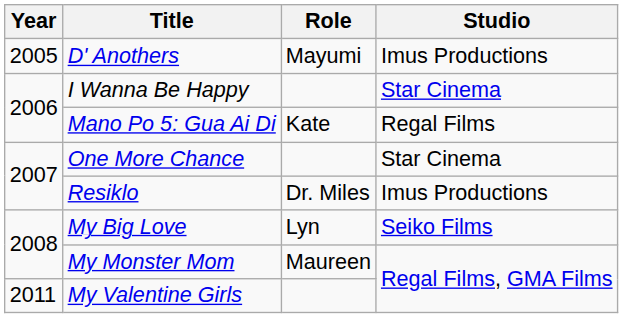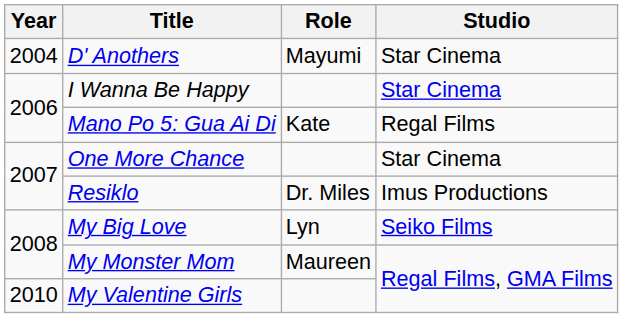 <table class="wikitable" style="font-size: 100%;">
 <tr>
 <th>Year</th>
 <th>Title</th>
 <th>Role</th>
 <th>Studio</th>
 </tr>
 <tr>
-<td>2005</td>
+<td>2004</td>
 <td><em><a href='#'>D' Anothers</a></em></td>
 <td>Mayumi</td>
-<td>Imus Productions</td>
+<td>Star Cinema</td>
 </tr>
 <tr>
 <td rowspan=2>2006</td>
 <td><em>I Wanna Be Happy</em></td>
 <td></td>
 <td><a href='#'>Star Cinema</a></td>
 </tr>
 <tr>
 <td><em><a href='#'>Mano Po 5: Gua Ai Di</a></em></td>
 <td>Kate</td>
 <td>Regal Films</td>
 </tr>
 <tr>
 <td rowspan=2>2007</td>
 <td><em><a href='#'>One More Chance</a></em></td>
 <td></td>
 <td>Star Cinema</td>
 </tr>
 <tr>
 <td><em><a href='#'>Resiklo</a></em></td>
 <td>Dr. Miles</td>
 <td>Imus Productions</td>
 </tr>
 <tr>
 <td rowspan=2>2008</td>
 <td><em><a href='#'>My Big Love</a></em></td>
 <td>Lyn</td>
 <td><a href='#'>Seiko Films</a></td>
 </tr>
 <tr>
 <td><em><a href='#'>My Monster Mom</a></em></td>
 <td>Maureen</td>
 <td rowspan=2><a href='#'>Regal Films</a>, <a href='#'>GMA Films</a></td>
 </tr>
 <tr>
-<td>2011</td>
+<td>2010</td>
 <td><em><a href='#'>My Valentine Girls</a></em></td>
 <td></td>
 </tr>
 </table>
